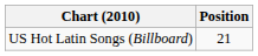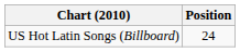 <table class="wikitable">
 <tr>
 <th>Chart (2010)</th>
 <th>Position</th>
 </tr>
 <tr>
 <td>US Hot Latin Songs (<em>Billboard</em>)</td>
-<td align="center">21</td>
+<td align="center">24</td>
 </tr>
 </table>
